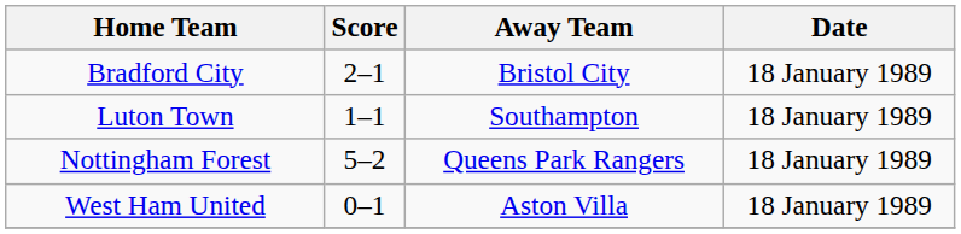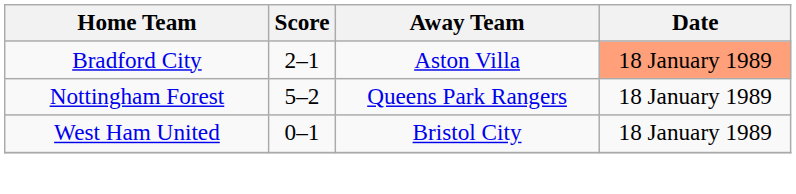 <table class="wikitable" style="text-align:center;">
 <tr>
 <th width=175>Home Team</th>
 <th width=20>Score</th>
 <th width=175>Away Team</th>
 <th width=125>Date</th>
 </tr>
 <tr>
 <td><a href='#'>Bradford City</a></td>
 <td>2–1</td>
-<td><a href='#'>Bristol City</a></td>
-<td>18 January 1989</td>
-</tr>
-<tr>
-<td><a href='#'>Luton Town</a></td>
-<td>1–1</td>
-<td><a href='#'>Southampton</a></td>
-<td>18 January 1989</td>
+<td><a href='#'>Aston Villa</a></td>
+<td style="background: lightsalmon;">18 January 1989</td>
 </tr>
 <tr>
 <td><a href='#'>Nottingham Forest</a></td>
 <td>5–2</td>
 <td><a href='#'>Queens Park Rangers</a></td>
 <td>18 January 1989</td>
 </tr>
 <tr>
 <td><a href='#'>West Ham United</a></td>
 <td>0–1</td>
-<td><a href='#'>Aston Villa</a></td>
+<td><a href='#'>Bristol City</a></td>
 <td>18 January 1989</td>
 </tr>
 <tr>
 </tr>
 </table>
